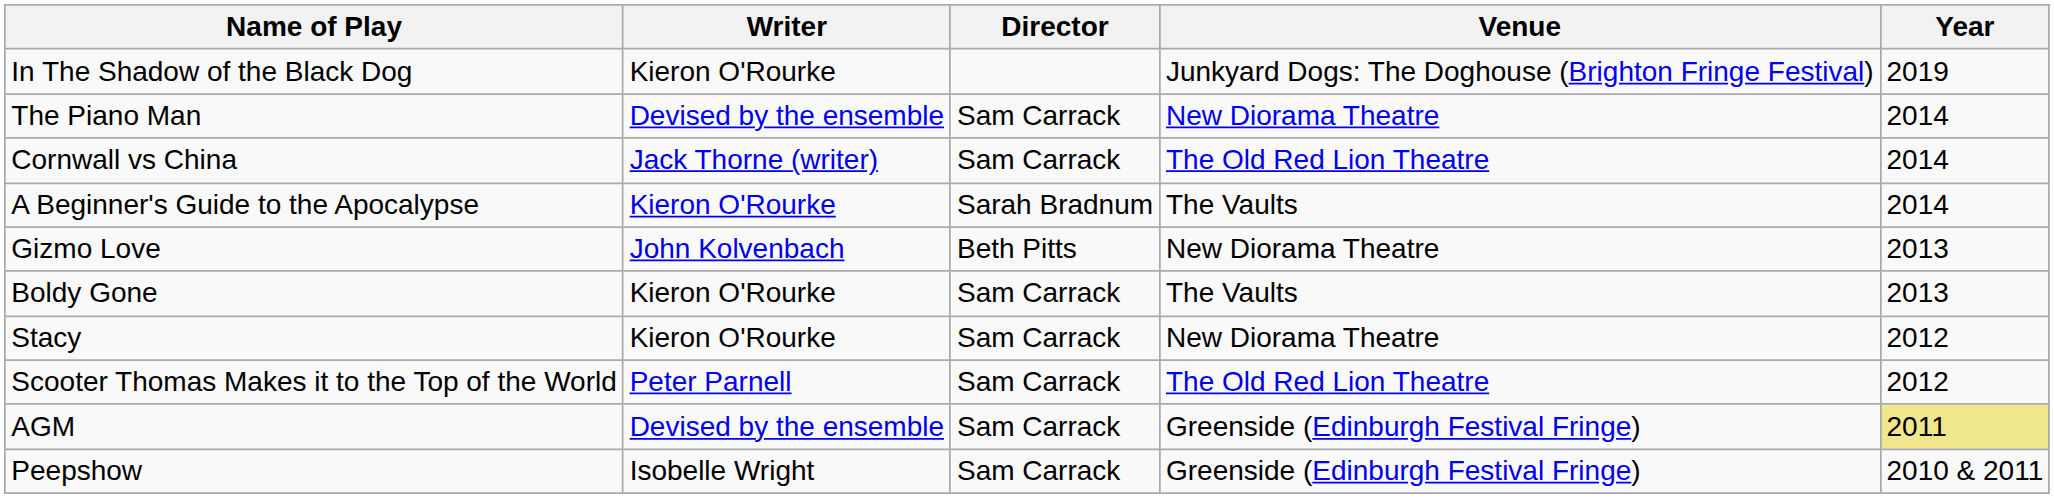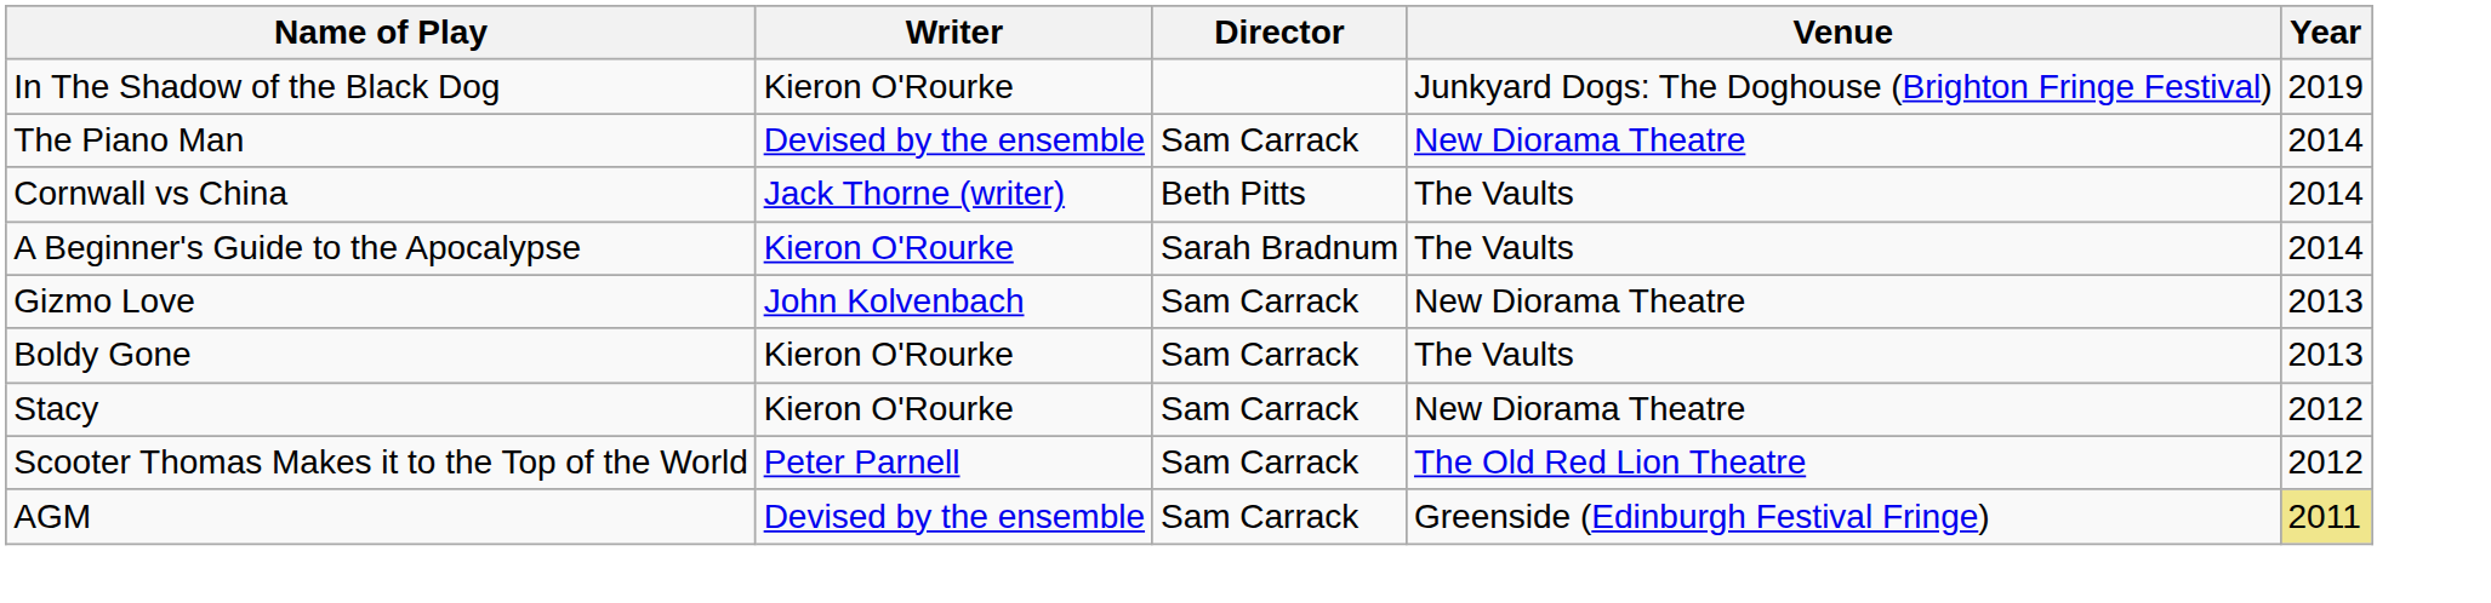 <table class="wikitable">
 <tr>
 <th>Name of Play</th>
 <th>Writer</th>
 <th>Director</th>
 <th>Venue</th>
 <th>Year</th>
 </tr>
 <tr>
 <td>In The Shadow of the Black Dog</td>
 <td>Kieron O'Rourke</td>
 <td></td>
 <td>Junkyard Dogs: The Doghouse (<a href='#'>Brighton Fringe Festival</a>)</td>
 <td>2019</td>
 </tr>
 <tr>
 <td>The Piano Man</td>
 <td><a href='#'>Devised by the ensemble</a></td>
 <td>Sam Carrack</td>
 <td><a href='#'>New Diorama Theatre</a></td>
 <td>2014</td>
 </tr>
 <tr>
 <td>Cornwall vs China</td>
 <td><a href='#'>Jack Thorne (writer)</a></td>
-<td>Sam Carrack</td>
-<td><a href='#'>The Old Red Lion Theatre</a></td>
+<td>Beth Pitts</td>
+<td>The Vaults</td>
 <td>2014</td>
 </tr>
 <tr>
 <td>A Beginner's Guide to the Apocalypse</td>
 <td><a href='#'>Kieron O'Rourke</a></td>
 <td>Sarah Bradnum</td>
 <td>The Vaults</td>
 <td>2014</td>
 </tr>
 <tr>
 <td>Gizmo Love</td>
 <td><a href='#'>John Kolvenbach</a></td>
-<td>Beth Pitts</td>
+<td>Sam Carrack</td>
 <td>New Diorama Theatre</td>
 <td>2013</td>
 </tr>
 <tr>
 <td>Boldy Gone</td>
 <td>Kieron O'Rourke</td>
 <td>Sam Carrack</td>
 <td>The Vaults</td>
 <td>2013</td>
 </tr>
 <tr>
 <td>Stacy</td>
 <td>Kieron O'Rourke</td>
 <td>Sam Carrack</td>
 <td>New Diorama Theatre</td>
 <td>2012</td>
 </tr>
 <tr>
 <td>Scooter Thomas Makes it to the Top of the World</td>
 <td><a href='#'>Peter Parnell</a></td>
 <td>Sam Carrack</td>
 <td><a href='#'>The Old Red Lion Theatre</a></td>
 <td>2012</td>
 </tr>
 <tr>
 <td>AGM</td>
 <td><a href='#'>Devised by the ensemble</a></td>
 <td>Sam Carrack</td>
 <td>Greenside (<a href='#'>Edinburgh Festival Fringe</a>)</td>
 <td style="background: khaki;">2011</td>
 </tr>
-<tr>
-<td>Peepshow</td>
-<td>Isobelle Wright</td>
-<td>Sam Carrack</td>
-<td>Greenside (<a href='#'>Edinburgh Festival Fringe</a>)</td>
-<td>2010 & 2011</td>
-</tr>
 </table>
